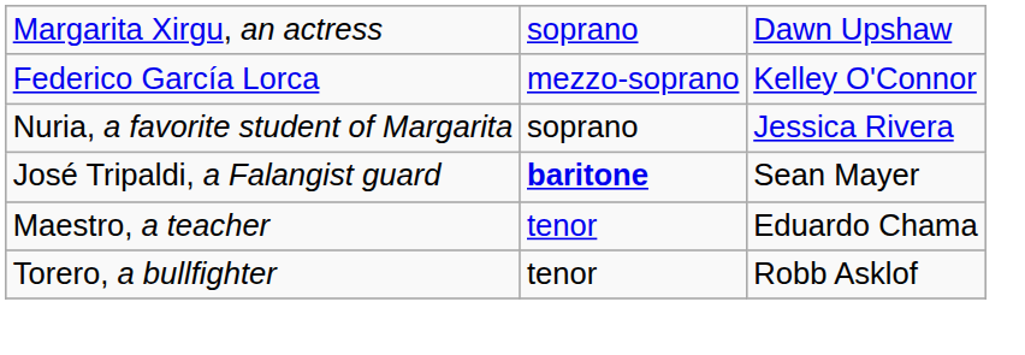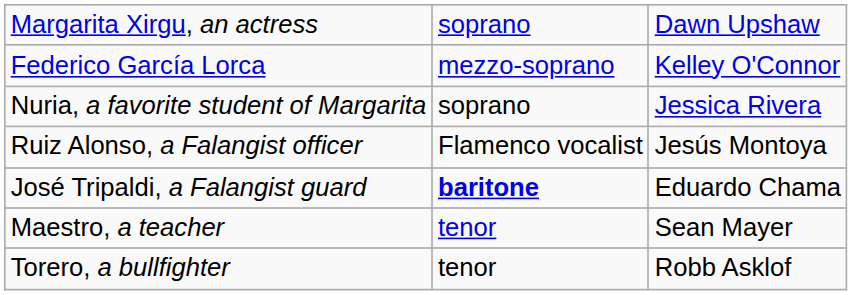 <table class="wikitable">
 <tr>
 <td><a href='#'>Margarita Xirgu</a>, <em> an actress</em></td>
 <td><a href='#'>soprano</a></td>
 <td><a href='#'>Dawn Upshaw</a></td>
 </tr>
 <tr>
 <td><a href='#'>Federico García Lorca</a></td>
 <td><a href='#'>mezzo-soprano</a></td>
 <td><a href='#'>Kelley O'Connor</a></td>
 </tr>
 <tr>
 <td>Nuria, <em> a favorite student of Margarita</em></td>
 <td>soprano</td>
 <td><a href='#'>Jessica Rivera</a></td>
 </tr>
 <tr>
+<td>Ruiz Alonso, <em>a Falangist officer</em></td>
+<td>Flamenco vocalist</td>
+<td>Jesús Montoya</td>
+</tr>
+<tr>
 <td>José Tripaldi, <em>a Falangist guard</em></td>
 <td><strong><a href='#'>baritone</a></strong></td>
-<td>Sean Mayer</td>
+<td>Eduardo Chama</td>
 </tr>
 <tr>
 <td>Maestro, <em>a teacher</em></td>
 <td><a href='#'>tenor</a></td>
-<td>Eduardo Chama</td>
+<td>Sean Mayer</td>
 </tr>
 <tr>
 <td>Torero, <em>a bullfighter</em></td>
 <td>tenor</td>
 <td>Robb Asklof</td>
 </tr>
 </table>
